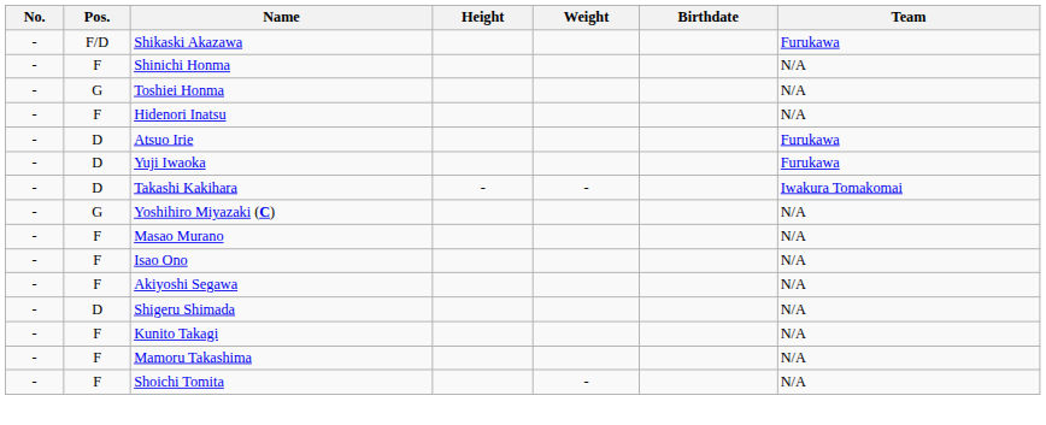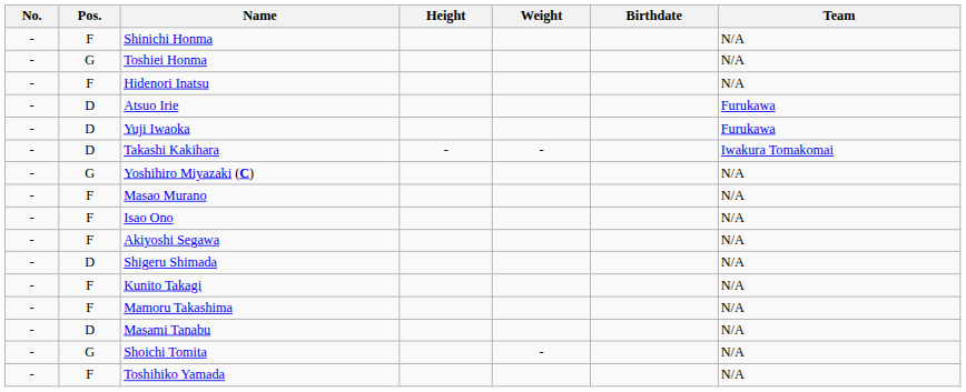 <table class="wikitable sortable" width="80%" style="font-size: 90%; text-align: center;">
 <tr>
 <th>No.</th>
 <th>Pos.</th>
 <th>Name</th>
 <th>Height</th>
 <th>Weight</th>
 <th>Birthdate</th>
 <th>Team</th>
-</tr>
-<tr>
-<td>-</td>
-<td>F/D</td>
-<td style="text-align:left;"><a href='#'>Shikaski Akazawa</a></td>
-<td></td>
-<td></td>
-<td style="text-align:right;"></td>
-<td style="text-align:left;"> <a href='#'>Furukawa</a></td>
 </tr>
 <tr>
 <td>-</td>
 <td>F</td>
 <td style="text-align:left;"><a href='#'>Shinichi Honma</a></td>
 <td></td>
 <td></td>
 <td style="text-align:right;"></td>
 <td style="text-align:left;">N/A</td>
 </tr>
 <tr>
 <td>-</td>
 <td>G</td>
 <td style="text-align:left;"><a href='#'>Toshiei Honma</a></td>
 <td></td>
 <td></td>
 <td style="text-align:right;"></td>
 <td style="text-align:left;">N/A</td>
 </tr>
 <tr>
 <td>-</td>
 <td>F</td>
 <td style="text-align:left;"><a href='#'>Hidenori Inatsu</a></td>
 <td></td>
 <td></td>
 <td style="text-align:right;"></td>
 <td style="text-align:left;">N/A</td>
 </tr>
 <tr>
 <td>-</td>
 <td>D</td>
 <td style="text-align:left;"><a href='#'>Atsuo Irie</a></td>
 <td></td>
 <td></td>
 <td style="text-align:right;"></td>
 <td style="text-align:left;"> <a href='#'>Furukawa</a></td>
 </tr>
 <tr>
 <td>-</td>
 <td>D</td>
 <td style="text-align:left;"><a href='#'>Yuji Iwaoka</a></td>
 <td></td>
 <td></td>
 <td style="text-align:right;"></td>
 <td style="text-align:left;"> <a href='#'>Furukawa</a></td>
 </tr>
 <tr>
 <td>-</td>
 <td>D</td>
 <td style="text-align:left;"><a href='#'>Takashi Kakihara</a></td>
 <td>-</td>
 <td>-</td>
 <td style="text-align:right;"></td>
 <td style="text-align:left;"> <a href='#'>Iwakura Tomakomai</a></td>
 </tr>
 <tr>
 <td>-</td>
 <td>G</td>
 <td style="text-align:left;"><a href='#'>Yoshihiro Miyazaki</a> (<strong><a href='#'>C</a></strong>)</td>
 <td></td>
 <td></td>
 <td style="text-align:right;"></td>
 <td style="text-align:left;">N/A</td>
 </tr>
 <tr>
 <td>-</td>
 <td>F</td>
 <td style="text-align:left;"><a href='#'>Masao Murano</a></td>
 <td></td>
 <td></td>
 <td style="text-align:right;"></td>
 <td style="text-align:left;">N/A</td>
 </tr>
 <tr>
 <td>-</td>
 <td>F</td>
 <td style="text-align:left;"><a href='#'>Isao Ono</a></td>
 <td></td>
 <td></td>
 <td style="text-align:right;"></td>
 <td style="text-align:left;">N/A</td>
 </tr>
 <tr>
 <td>-</td>
 <td>F</td>
 <td style="text-align:left;"><a href='#'>Akiyoshi Segawa</a></td>
 <td></td>
 <td></td>
 <td style="text-align:right;"></td>
 <td style="text-align:left;">N/A</td>
 </tr>
 <tr>
 <td>-</td>
 <td>D</td>
 <td style="text-align:left;"><a href='#'>Shigeru Shimada</a></td>
 <td></td>
 <td></td>
 <td style="text-align:right;"></td>
 <td style="text-align:left;">N/A</td>
 </tr>
 <tr>
 <td>-</td>
 <td>F</td>
 <td style="text-align:left;"><a href='#'>Kunito Takagi</a></td>
 <td></td>
 <td></td>
 <td style="text-align:right;"></td>
 <td style="text-align:left;">N/A</td>
 </tr>
 <tr>
 <td>-</td>
 <td>F</td>
 <td style="text-align:left;"><a href='#'>Mamoru Takashima</a></td>
 <td></td>
 <td></td>
 <td style="text-align:right;"></td>
 <td style="text-align:left;">N/A</td>
 </tr>
 <tr>
 <td>-</td>
-<td>F</td>
+<td>D</td>
+<td style="text-align:left;"><a href='#'>Masami Tanabu</a></td>
+<td></td>
+<td></td>
+<td style="text-align:right;"></td>
+<td style="text-align:left;">N/A</td>
+</tr>
+<tr>
+<td>-</td>
+<td>G</td>
 <td style="text-align:left;"><a href='#'>Shoichi Tomita</a></td>
 <td></td>
 <td>-</td>
 <td style="text-align:right;"></td>
 <td style="text-align:left;">N/A</td>
 </tr>
+<tr>
+<td>-</td>
+<td>F</td>
+<td style="text-align:left;"><a href='#'>Toshihiko Yamada</a></td>
+<td></td>
+<td></td>
+<td style="text-align:right;"></td>
+<td style="text-align:left;">N/A</td>
+</tr>
 </table>
